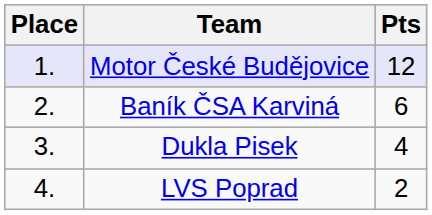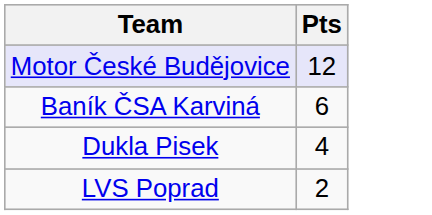 <table class="wikitable">
 <tr>
-<th>Place</th>
 <th>Team</th>
 <th>Pts</th>
 </tr>
 <tr align="center" bgcolor="#e6e6fa">
-<td>1.</td>
 <td><a href='#'>Motor České Budějovice</a></td>
 <td>12</td>
 </tr>
 <tr align="center">
-<td>2.</td>
 <td><a href='#'>Baník ČSA Karviná</a></td>
 <td>6</td>
 </tr>
 <tr align="center">
-<td>3.</td>
 <td><a href='#'>Dukla Pisek</a></td>
 <td>4</td>
 </tr>
 <tr align="center">
-<td>4.</td>
 <td><a href='#'>LVS Poprad</a></td>
 <td>2</td>
 </tr>
 </table>
